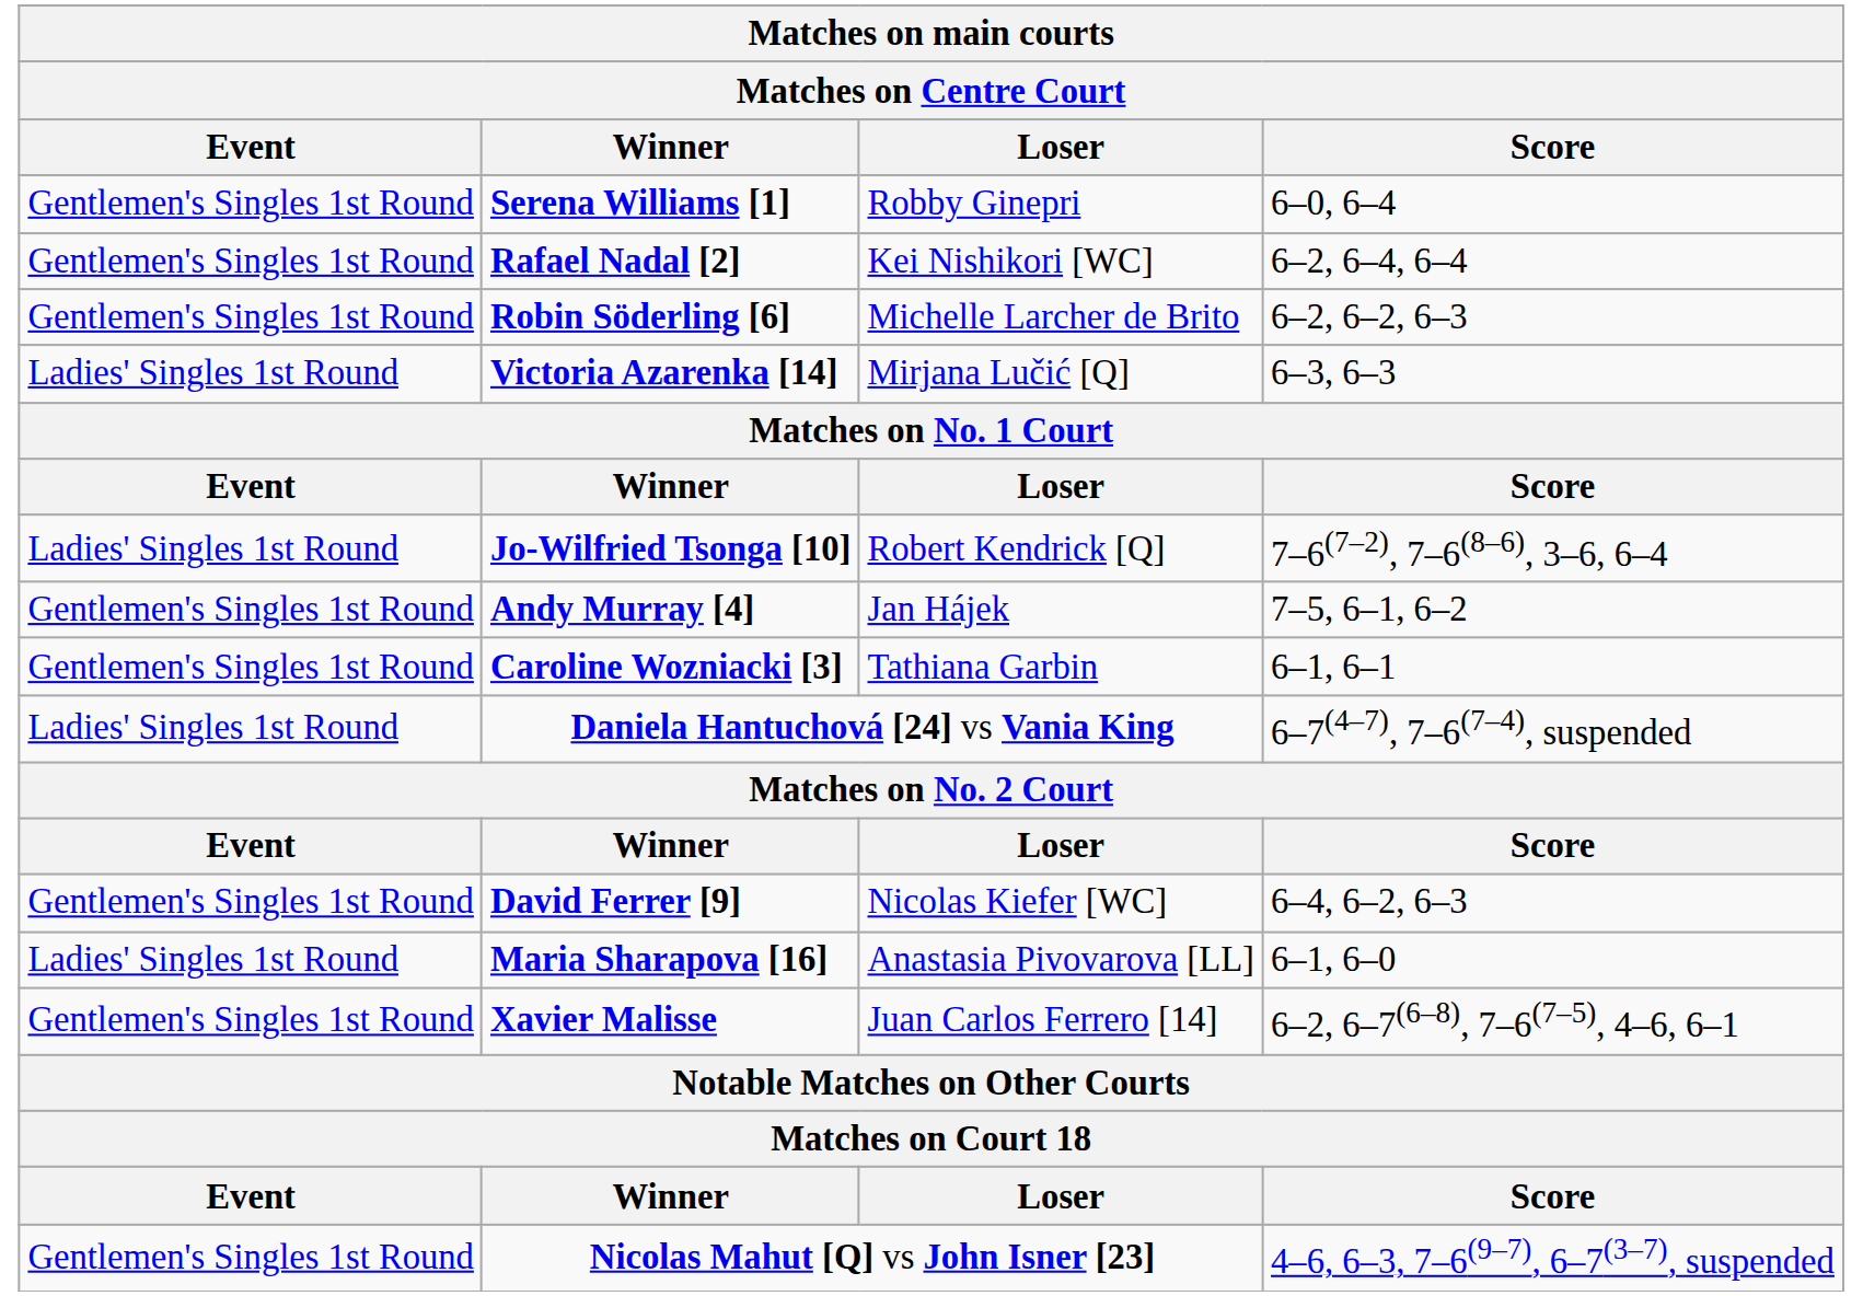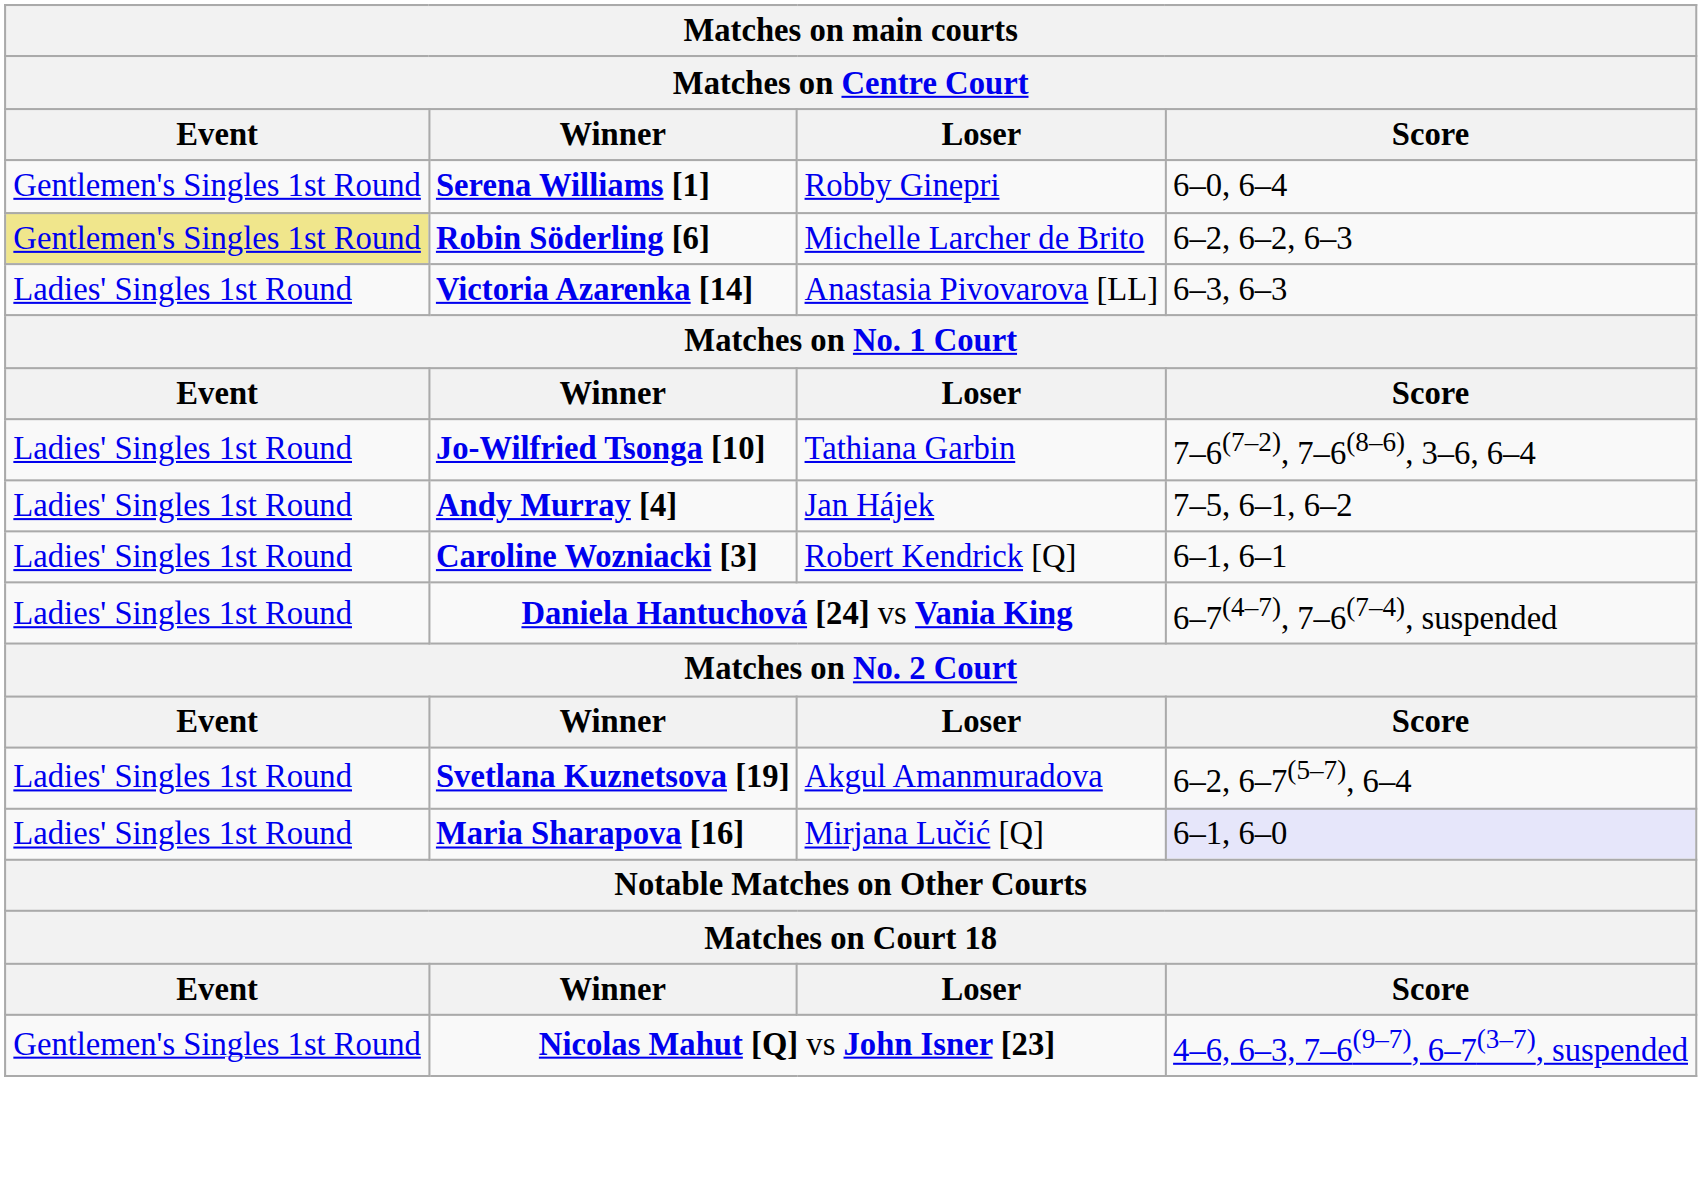 <table class="wikitable collapsible uncollapsed" style="margin:auto;">
 <tr>
 <th colspan="4" style="white-space:nowrap;">Matches on main courts</th>
 </tr>
 <tr>
 <th colspan="4">Matches on <a href='#'>Centre Court</a></th>
 </tr>
 <tr>
 <th>Event</th>
 <th>Winner</th>
 <th>Loser</th>
 <th>Score</th>
 </tr>
 <tr>
 <td><a href='#'>Gentlemen's Singles 1st Round</a></td>
 <td> <strong><a href='#'>Serena Williams</a> [1]</strong></td>
 <td> <a href='#'>Robby Ginepri</a></td>
 <td>6–0, 6–4</td>
 </tr>
 <tr>
-<td><a href='#'>Gentlemen's Singles 1st Round</a></td>
-<td> <strong><a href='#'>Rafael Nadal</a> [2]</strong></td>
-<td> <a href='#'>Kei Nishikori</a> [WC]</td>
-<td>6–2, 6–4, 6–4</td>
-</tr>
-<tr>
-<td><a href='#'>Gentlemen's Singles 1st Round</a></td>
+<td style="background: khaki;"><a href='#'>Gentlemen's Singles 1st Round</a></td>
 <td> <strong><a href='#'>Robin Söderling</a> [6]</strong></td>
 <td> <a href='#'>Michelle Larcher de Brito</a></td>
 <td>6–2, 6–2, 6–3</td>
 </tr>
 <tr>
 <td><a href='#'>Ladies' Singles 1st Round</a></td>
 <td> <strong><a href='#'>Victoria Azarenka</a> [14]</strong></td>
-<td> <a href='#'>Mirjana Lučić</a> [Q]</td>
+<td> <a href='#'>Anastasia Pivovarova</a> [LL]</td>
 <td>6–3, 6–3</td>
 </tr>
 <tr>
 <th colspan="4">Matches on <a href='#'>No. 1 Court</a></th>
 </tr>
 <tr>
 <th>Event</th>
 <th>Winner</th>
 <th>Loser</th>
 <th>Score</th>
 </tr>
 <tr>
 <td><a href='#'>Ladies' Singles 1st Round</a></td>
 <td> <strong><a href='#'>Jo-Wilfried Tsonga</a> [10]</strong></td>
-<td> <a href='#'>Robert Kendrick</a> [Q]</td>
+<td> <a href='#'>Tathiana Garbin</a></td>
 <td>7–6<sup>(7–2)</sup>, 7–6<sup>(8–6)</sup>, 3–6, 6–4</td>
 </tr>
 <tr>
-<td><a href='#'>Gentlemen's Singles 1st Round</a></td>
+<td><a href='#'>Ladies' Singles 1st Round</a></td>
 <td> <strong><a href='#'>Andy Murray</a> [4]</strong></td>
 <td> <a href='#'>Jan Hájek</a></td>
 <td>7–5, 6–1, 6–2</td>
 </tr>
 <tr>
-<td><a href='#'>Gentlemen's Singles 1st Round</a></td>
+<td><a href='#'>Ladies' Singles 1st Round</a></td>
 <td> <strong><a href='#'>Caroline Wozniacki</a> [3]</strong></td>
-<td> <a href='#'>Tathiana Garbin</a></td>
+<td> <a href='#'>Robert Kendrick</a> [Q]</td>
 <td>6–1, 6–1</td>
 </tr>
 <tr>
 <td><a href='#'>Ladies' Singles 1st Round</a></td>
 <td align="center" colspan="2"> <strong><a href='#'>Daniela Hantuchová</a> [24]</strong> vs  <strong><a href='#'>Vania King</a></strong></td>
 <td>6–7<sup>(4–7)</sup>, 7–6<sup>(7–4)</sup>, suspended</td>
 </tr>
 <tr>
 <th colspan="4">Matches on <a href='#'>No. 2 Court</a></th>
 </tr>
 <tr>
 <th>Event</th>
 <th>Winner</th>
 <th>Loser</th>
 <th>Score</th>
 </tr>
 <tr>
-<td><a href='#'>Gentlemen's Singles 1st Round</a></td>
-<td> <strong><a href='#'>David Ferrer</a> [9]</strong></td>
-<td> <a href='#'>Nicolas Kiefer</a> [WC]</td>
-<td>6–4, 6–2, 6–3</td>
+<td><a href='#'>Ladies' Singles 1st Round</a></td>
+<td> <strong><a href='#'>Svetlana Kuznetsova</a> [19]</strong></td>
+<td> <a href='#'>Akgul Amanmuradova</a></td>
+<td>6–2, 6–7<sup>(5–7)</sup>, 6–4</td>
 </tr>
 <tr>
 <td><a href='#'>Ladies' Singles 1st Round</a></td>
 <td> <strong><a href='#'>Maria Sharapova</a> [16]</strong></td>
-<td> <a href='#'>Anastasia Pivovarova</a> [LL]</td>
-<td>6–1, 6–0</td>
-</tr>
-<tr>
-<td><a href='#'>Gentlemen's Singles 1st Round</a></td>
-<td> <strong><a href='#'>Xavier Malisse</a></strong></td>
-<td> <a href='#'>Juan Carlos Ferrero</a> [14]</td>
-<td>6–2, 6–7<sup>(6–8)</sup>, 7–6<sup>(7–5)</sup>, 4–6, 6–1</td>
+<td> <a href='#'>Mirjana Lučić</a> [Q]</td>
+<td style="background: lavender;">6–1, 6–0</td>
 </tr>
 <tr>
 <th colspan="4" style="white-space:nowrap;">Notable Matches on Other Courts</th>
 </tr>
 <tr>
 <th colspan="4">Matches on Court 18</th>
 </tr>
 <tr>
 <th>Event</th>
 <th>Winner</th>
 <th>Loser</th>
 <th>Score</th>
 </tr>
 <tr>
 <td><a href='#'>Gentlemen's Singles 1st Round</a></td>
 <td align="center" colspan="2"> <strong><a href='#'>Nicolas Mahut</a> [Q]</strong> vs  <strong><a href='#'>John Isner</a> [23]</strong></td>
 <td><a href='#'>4–6, 6–3, 7–6<sup>(9–7)</sup>, 6–7<sup>(3–7)</sup>, suspended</a></td>
 </tr>
 </table>
